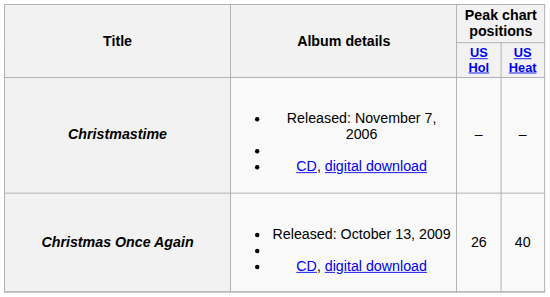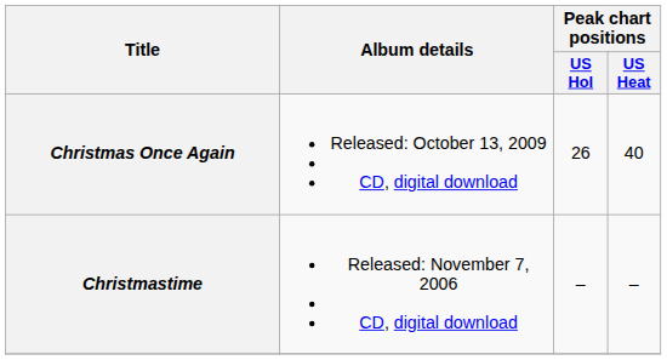 <table class="wikitable plainrowheaders" style="text-align:center;">
 <tr>
 <th scope="col" rowspan="2" style="width:16em;">Title</th>
 <th scope="col" rowspan="2" style="width:16em;">Album details</th>
 <th scope="col" colspan="2">Peak chart positions</th>
 </tr>
 <tr>
 <th style="width:3em; font-size:90%"><a href='#'>US<br>Hol</a></th>
 <th style="width:3em; font-size:90%"><a href='#'>US<br>Heat</a></th>
 </tr>
 <tr>
+<th scope="row"><em>Christmas Once Again</em></th>
+<td><br><ul><li>Released: October 13, 2009</li><li></li><li><a href='#'>CD</a>, <a href='#'>digital download</a></li></ul></td>
+<td>26</td>
+<td>40</td>
+</tr>
+<tr>
 <th scope="row"><em>Christmastime</em></th>
 <td><br><ul><li>Released: November 7, 2006</li><li></li><li><a href='#'>CD</a>, <a href='#'>digital download</a></li></ul></td>
 <td>–</td>
 <td>–</td>
 </tr>
 <tr>
-<th scope="row"><em>Christmas Once Again</em></th>
-<td><br><ul><li>Released: October 13, 2009</li><li></li><li><a href='#'>CD</a>, <a href='#'>digital download</a></li></ul></td>
-<td>26</td>
-<td>40</td>
-</tr>
-<tr>
 </tr>
 </table>
